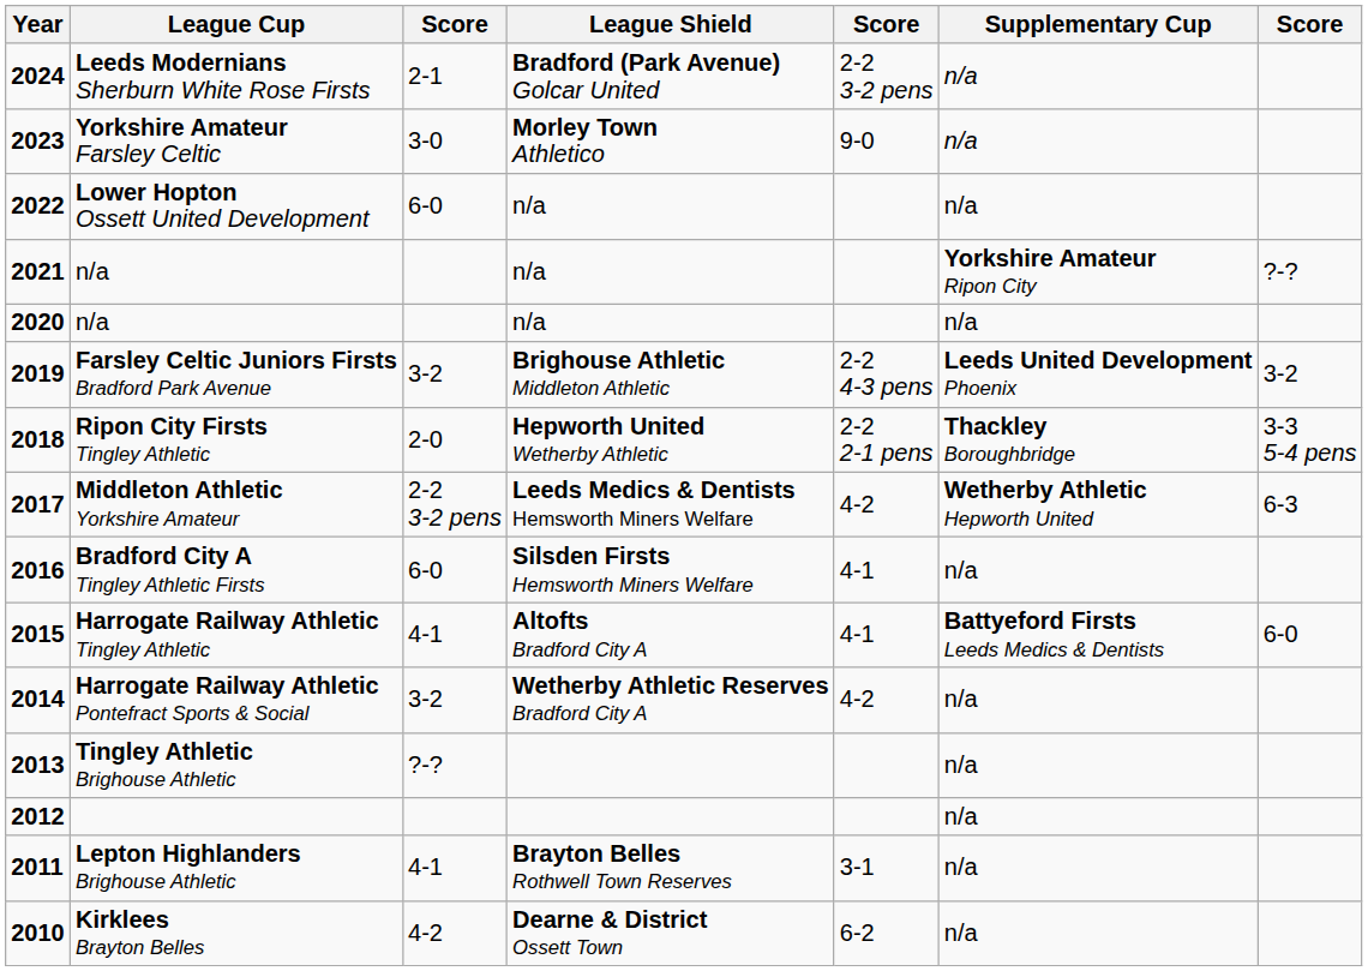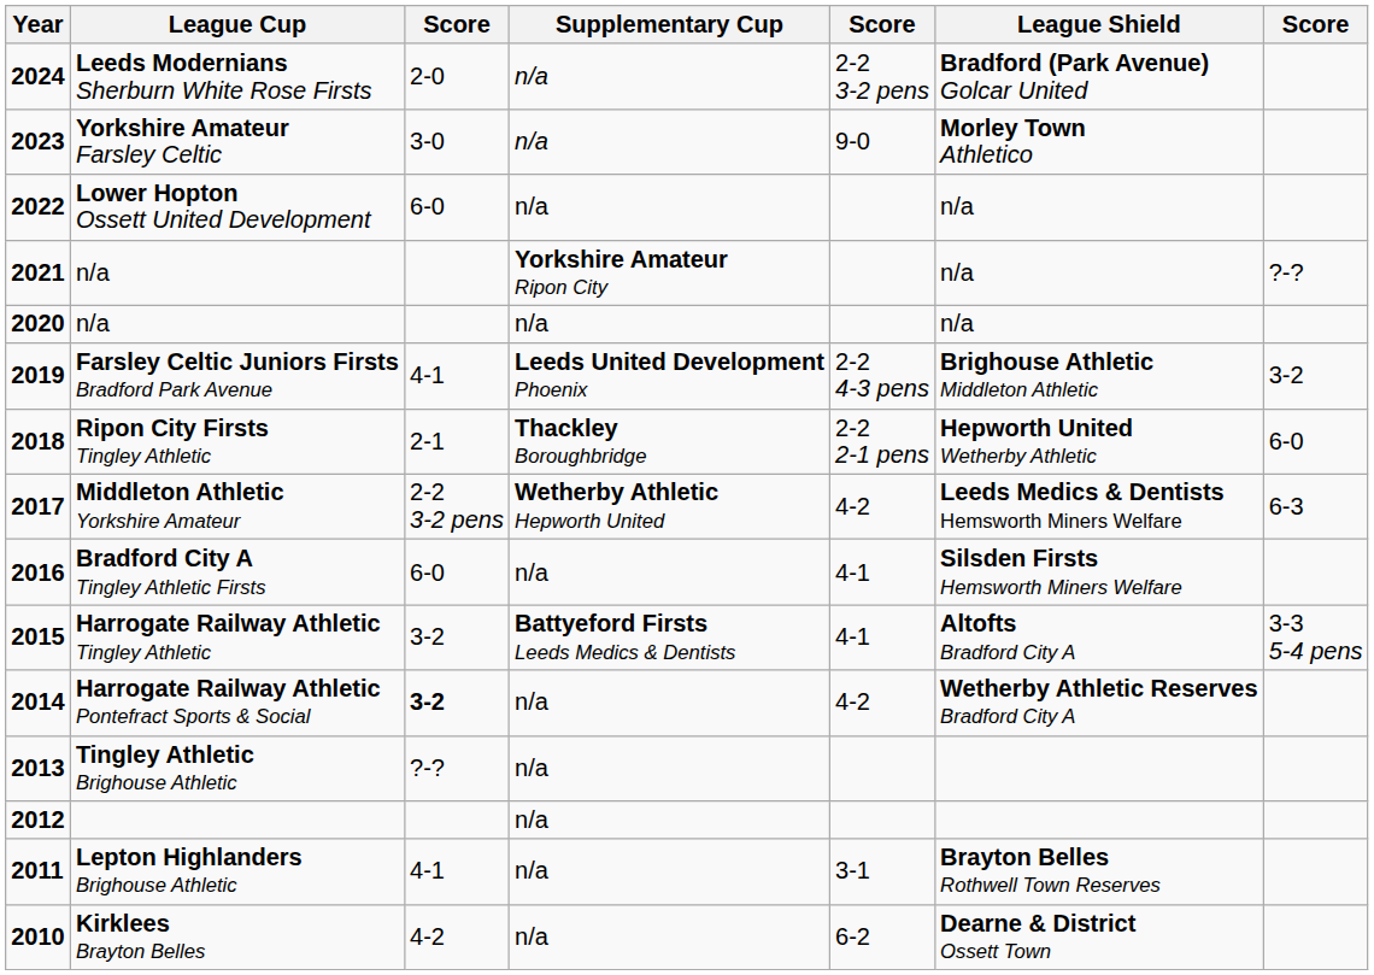 <table class="wikitable sortable mw-collapsible">
 <tr>
 <th>Year</th>
 <th>League Cup</th>
 <th>Score</th>
+<th>Supplementary Cup</th>
+<th>Score</th>
 <th>League Shield</th>
-<th>Score</th>
-<th>Supplementary Cup</th>
 <th>Score</th>
 </tr>
 <tr>
 <td><strong>2024</strong></td>
 <td><strong>Leeds Modernians</strong><br><em>Sherburn White Rose Firsts</em></td>
-<td>2-1</td>
+<td>2-0</td>
+<td><em>n/a</em></td>
+<td>2-2<br><em>3-2 pens</em></td>
 <td><strong>Bradford (Park Avenue)</strong><br><em>Golcar United</em></td>
-<td>2-2<br><em>3-2 pens</em></td>
-<td><em>n/a</em></td>
 <td></td>
 </tr>
 <tr>
 <td><strong>2023</strong></td>
 <td><strong>Yorkshire Amateur</strong><br><em>Farsley Celtic</em></td>
 <td>3-0</td>
+<td><em>n/a</em></td>
+<td>9-0</td>
 <td><strong>Morley Town</strong><br><em>Athletico</em></td>
-<td>9-0</td>
-<td><em>n/a</em></td>
 <td></td>
 </tr>
 <tr>
 <td><strong>2022</strong></td>
 <td><strong>Lower Hopton</strong><br><em>Ossett United Development</em></td>
 <td>6-0</td>
 <td>n/a</td>
 <td></td>
 <td>n/a</td>
 <td></td>
 </tr>
 <tr>
 <td><strong>2021</strong></td>
 <td>n/a</td>
 <td></td>
+<td><strong>Yorkshire Amateur</strong><br><em><small>Ripon City</small></em></td>
+<td></td>
 <td>n/a</td>
-<td></td>
-<td><strong>Yorkshire Amateur</strong><br><em><small>Ripon City</small></em></td>
 <td>?-?</td>
 </tr>
 <tr>
 <td><strong>2020</strong></td>
 <td>n/a</td>
 <td></td>
 <td>n/a</td>
 <td></td>
 <td>n/a</td>
 <td></td>
 </tr>
 <tr>
 <td><strong>2019</strong></td>
 <td><strong>Farsley Celtic Juniors Firsts</strong><br><small><em>Bradford Park Avenue</em></small></td>
-<td>3-2</td>
+<td>4-1</td>
+<td><strong>Leeds United Development</strong><br><em><small>Phoenix</small></em></td>
+<td>2-2<br><em>4-3 pens</em></td>
 <td><strong>Brighouse Athletic</strong><br><small><em>Middleton Athletic</em></small></td>
-<td>2-2<br><em>4-3 pens</em></td>
-<td><strong>Leeds United Development</strong><br><em><small>Phoenix</small></em></td>
 <td>3-2</td>
 </tr>
 <tr>
 <td><strong>2018</strong></td>
 <td><strong>Ripon City Firsts</strong><br><em><small>Tingley Athletic</small></em></td>
-<td>2-0</td>
+<td>2-1</td>
+<td><strong>Thackley</strong><br><small><em>Boroughbridge</em></small></td>
+<td>2-2<br><em>2-1 pens</em></td>
 <td><strong>Hepworth United</strong><br><small><em>Wetherby Athletic</em></small></td>
-<td>2-2<br><em>2-1 pens</em></td>
-<td><strong>Thackley</strong><br><small><em>Boroughbridge</em></small></td>
-<td>3-3<br><em>5-4 pens</em></td>
+<td>6-0</td>
 </tr>
 <tr>
 <td><strong>2017</strong></td>
 <td><strong>Middleton Athletic</strong><br><small><em>Yorkshire Amateur</em></small></td>
 <td>2-2<br><em>3-2 pens</em></td>
+<td><strong>Wetherby Athletic</strong><br><small><em>Hepworth United</em></small></td>
+<td>4-2</td>
 <td><strong>Leeds Medics & Dentists</strong><br><small>Hemsworth Miners Welfare</small></td>
-<td>4-2</td>
-<td><strong>Wetherby Athletic</strong><br><small><em>Hepworth United</em></small></td>
 <td>6-3</td>
 </tr>
 <tr>
 <td><strong>2016</strong></td>
 <td><strong>Bradford City A</strong><br><small><em>Tingley Athletic Firsts</em></small></td>
 <td>6-0</td>
+<td>n/a</td>
+<td>4-1</td>
 <td><strong>Silsden Firsts</strong><br><em><small>Hemsworth Miners Welfare</small></em></td>
-<td>4-1</td>
-<td>n/a</td>
 <td></td>
 </tr>
 <tr>
 <td><strong>2015</strong></td>
 <td><strong>Harrogate Railway Athletic</strong><br><small><em>Tingley Athletic</em></small></td>
+<td>3-2</td>
+<td><strong>Battyeford Firsts</strong><br><small><em>Leeds Medics & Dentists</em></small></td>
 <td>4-1</td>
 <td><strong>Altofts</strong><br><em><small>Bradford City A</small></em></td>
-<td>4-1</td>
-<td><strong>Battyeford Firsts</strong><br><small><em>Leeds Medics & Dentists</em></small></td>
-<td>6-0</td>
+<td>3-3<br><em>5-4 pens</em></td>
 </tr>
 <tr>
 <td><strong>2014</strong></td>
 <td><strong>Harrogate Railway Athletic</strong><br><small><em>Pontefract Sports & Social</em></small></td>
-<td>3-2</td>
+<td><strong>3-2</strong></td>
+<td>n/a</td>
+<td>4-2</td>
 <td><strong>Wetherby Athletic Reserves</strong><br><small><em>Bradford City A</em></small></td>
-<td>4-2</td>
-<td>n/a</td>
 <td></td>
 </tr>
 <tr>
 <td><strong>2013</strong></td>
 <td><strong>Tingley Athletic</strong><br><em><small>Brighouse Athletic</small></em></td>
 <td>?-?</td>
+<td>n/a</td>
 <td></td>
 <td></td>
-<td>n/a</td>
 <td></td>
 </tr>
 <tr>
 <td><strong>2012</strong></td>
 <td></td>
 <td></td>
+<td>n/a</td>
 <td></td>
 <td></td>
-<td>n/a</td>
 <td></td>
 </tr>
 <tr>
 <td><strong>2011</strong></td>
 <td><strong>Lepton Highlanders</strong><br><em><small>Brighouse Athletic</small></em></td>
 <td>4-1</td>
+<td>n/a</td>
+<td>3-1</td>
 <td><strong>Brayton Belles</strong><br><small><em>Rothwell Town Reserves</em></small></td>
-<td>3-1</td>
-<td>n/a</td>
 <td></td>
 </tr>
 <tr>
 <td><strong>2010</strong></td>
 <td><strong>Kirklees</strong><br><small><em>Brayton Belles</em></small></td>
 <td>4-2</td>
+<td>n/a</td>
+<td>6-2</td>
 <td><strong>Dearne & District</strong><br><small><em>Ossett Town</em></small></td>
-<td>6-2</td>
-<td>n/a</td>
 <td></td>
 </tr>
 </table>
